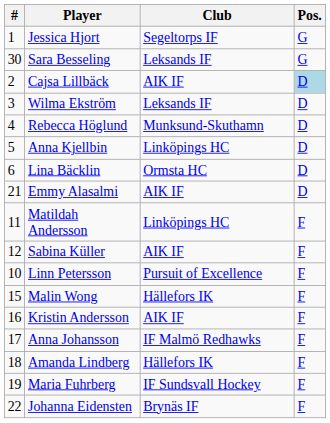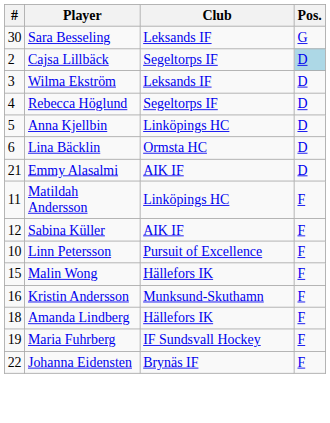 <table class="wikitable" style="text-align:left;">
 <tr>
 <th width=5>#</th>
 <th width=125>Player</th>
 <th width=170>Club</th>
 <th width=5>Pos.</th>
-</tr>
-<tr>
-<td>1</td>
-<td><a href='#'>Jessica Hjort</a></td>
-<td> <a href='#'>Segeltorps IF</a></td>
-<td><a href='#'>G</a></td>
 </tr>
 <tr>
 <td>30</td>
 <td><a href='#'>Sara Besseling</a></td>
 <td> <a href='#'>Leksands IF</a></td>
 <td><a href='#'>G</a></td>
 </tr>
 <tr>
 <td>2</td>
 <td><a href='#'>Cajsa Lillbäck</a></td>
-<td> <a href='#'>AIK IF</a></td>
+<td> <a href='#'>Segeltorps IF</a></td>
 <td style="background: lightblue;"><a href='#'>D</a></td>
 </tr>
 <tr>
 <td>3</td>
 <td><a href='#'>Wilma Ekström</a></td>
 <td> <a href='#'>Leksands IF</a></td>
 <td><a href='#'>D</a></td>
 </tr>
 <tr>
 <td>4</td>
 <td><a href='#'>Rebecca Höglund</a></td>
-<td> <a href='#'>Munksund-Skuthamn</a></td>
+<td> <a href='#'>Segeltorps IF</a></td>
 <td><a href='#'>D</a></td>
 </tr>
 <tr>
 <td>5</td>
 <td><a href='#'>Anna Kjellbin</a></td>
 <td> <a href='#'>Linköpings HC</a></td>
 <td><a href='#'>D</a></td>
 </tr>
 <tr>
 <td>6</td>
 <td><a href='#'>Lina Bäcklin</a></td>
 <td> <a href='#'>Ormsta HC</a></td>
 <td><a href='#'>D</a></td>
 </tr>
 <tr>
 <td>21</td>
 <td><a href='#'>Emmy Alasalmi</a></td>
 <td> <a href='#'>AIK IF</a></td>
 <td><a href='#'>D</a></td>
 </tr>
 <tr>
 <td>11</td>
 <td><a href='#'>Matildah Andersson</a></td>
 <td> <a href='#'>Linköpings HC</a></td>
 <td><a href='#'>F</a></td>
 </tr>
 <tr>
 <td>12</td>
 <td><a href='#'>Sabina Küller</a></td>
 <td> <a href='#'>AIK IF</a></td>
 <td><a href='#'>F</a></td>
 </tr>
 <tr>
 <td>10</td>
 <td><a href='#'>Linn Petersson</a></td>
 <td> <a href='#'>Pursuit of Excellence</a></td>
 <td><a href='#'>F</a></td>
 </tr>
 <tr>
 <td>15</td>
 <td><a href='#'>Malin Wong</a></td>
 <td> <a href='#'>Hällefors IK</a></td>
 <td><a href='#'>F</a></td>
 </tr>
 <tr>
 <td>16</td>
 <td><a href='#'>Kristin Andersson</a></td>
-<td> <a href='#'>AIK IF</a></td>
-<td><a href='#'>F</a></td>
-</tr>
-<tr>
-<td>17</td>
-<td><a href='#'>Anna Johansson</a></td>
-<td> <a href='#'>IF Malmö Redhawks</a></td>
+<td> <a href='#'>Munksund-Skuthamn</a></td>
 <td><a href='#'>F</a></td>
 </tr>
 <tr>
 <td>18</td>
 <td><a href='#'>Amanda Lindberg</a></td>
 <td> <a href='#'>Hällefors IK</a></td>
 <td><a href='#'>F</a></td>
 </tr>
 <tr>
 <td>19</td>
 <td><a href='#'>Maria Fuhrberg</a></td>
 <td> <a href='#'>IF Sundsvall Hockey</a></td>
 <td><a href='#'>F</a></td>
 </tr>
 <tr>
 <td>22</td>
 <td><a href='#'>Johanna Eidensten</a></td>
 <td> <a href='#'>Brynäs IF</a></td>
 <td><a href='#'>F</a></td>
 </tr>
 </table>
